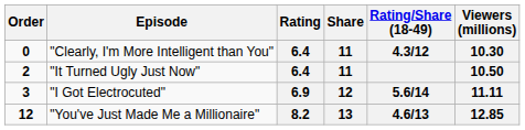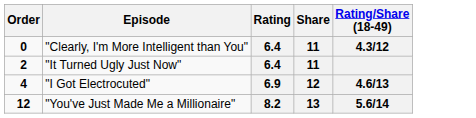 <table class="wikitable">
 <tr>
 <th>Order</th>
 <th>Episode</th>
 <th>Rating</th>
 <th>Share</th>
 <th><a href='#'>Rating/Share</a><br>(18-49)</th>
-<th>Viewers<br>(millions)</th>
 </tr>
 <tr>
 <td style="text-align:center"><strong>0</strong></td>
 <td>"Clearly, I'm More Intelligent than You"</td>
 <th>6.4</th>
 <th>11</th>
 <th>4.3/12</th>
-<th>10.30</th>
 </tr>
 <tr>
 <td style="text-align:center"><strong>2</strong></td>
 <td>"It Turned Ugly Just Now"</td>
 <th>6.4</th>
 <th>11</th>
 <th></th>
-<th>10.50</th>
 </tr>
 <tr>
-<td style="text-align:center"><strong>3</strong></td>
+<td style="text-align:center"><strong>4</strong></td>
 <td>"I Got Electrocuted"</td>
 <th>6.9</th>
 <th>12</th>
-<th>5.6/14</th>
-<th>11.11</th>
+<th>4.6/13</th>
 </tr>
 <tr>
 <td style="text-align:center"><strong>12</strong></td>
 <td>"You've Just Made Me a Millionaire"</td>
 <th>8.2</th>
 <th>13</th>
-<th>4.6/13</th>
-<th>12.85</th>
+<th>5.6/14</th>
 </tr>
 </table>
